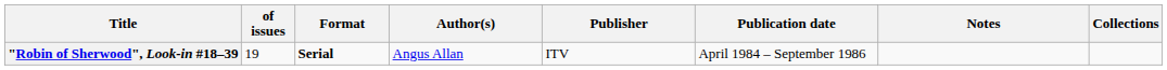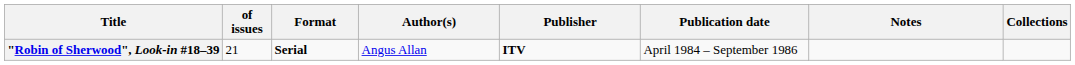 <table class="wikitable">
 <tr>
 <th>Title</th>
 <th style="width:40pt"> of issues</th>
 <th style="width:75pt">Format</th>
 <th style="width:125pt">Author(s)</th>
 <th style="width:125pt">Publisher</th>
 <th style="width:150pt">Publication date</th>
 <th style="width:175pt">Notes</th>
 <th>Collections</th>
 </tr>
 <tr>
 <th>"<a href='#'>Robin of Sherwood</a>", <em>Look-in</em> #18–39</th>
-<td>19</td>
+<td>21</td>
 <td><strong>Serial</strong></td>
 <td><a href='#'>Angus Allan</a></td>
-<td>ITV</td>
+<td><strong>ITV</strong></td>
 <td>April 1984 – September 1986</td>
 <td></td>
 <td></td>
 </tr>
 </table>
